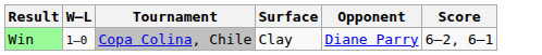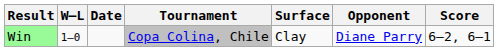 <table class="sortable wikitable">
 <tr>
 <th>Result</th>
 <th class="unsortable">W–L</th>
+<th>Date</th>
 <th>Tournament</th>
 <th>Surface</th>
 <th>Opponent</th>
 <th class="unsortable">Score</th>
 </tr>
 <tr>
 <td style=background:#98fb98;>Win</td>
 <td><small>1–0</small></td>
+<td><a href='#'></a></td>
 <td bgcolor=silver><a href='#'>Copa Colina</a>, Chile</td>
 <td>Clay</td>
 <td> <a href='#'>Diane Parry</a></td>
 <td>6–2, 6–1</td>
 </tr>
 </table>
